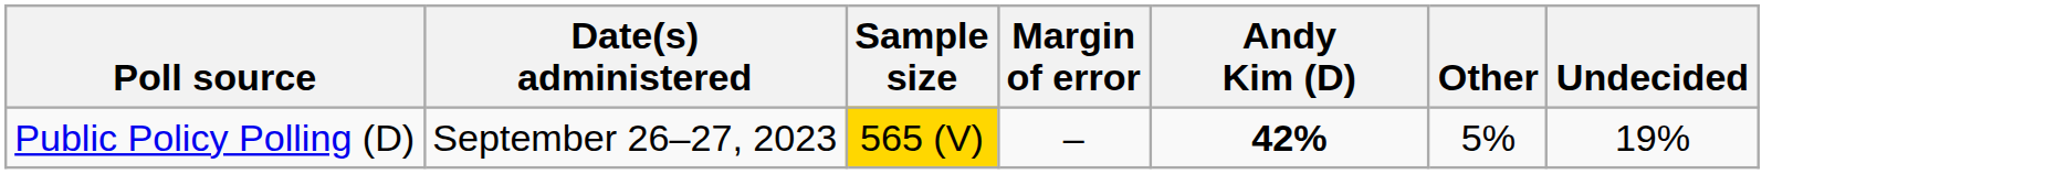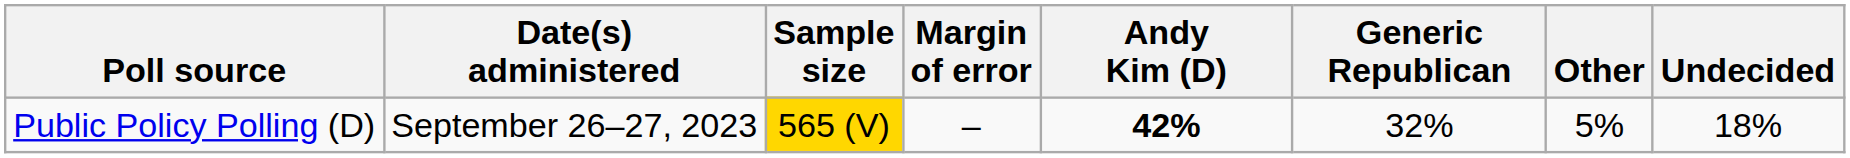 <table class="wikitable" style="font-size:90%;text-align:center;">
 <tr style="vertical-align:bottom">
 <th>Poll source</th>
 <th>Date(s)<br>administered</th>
 <th>Sample<br>size</th>
 <th>Margin<br>of error</th>
 <th style="width:100px;">Andy<br>Kim (D)</th>
+<th style="width:100px;">Generic<br>Republican</th>
 <th>Other</th>
 <th>Undecided</th>
 </tr>
 <tr>
 <td style="text-align:left;"><a href='#'>Public Policy Polling</a> (D)</td>
 <td>September 26–27, 2023</td>
 <td style="background: gold;">565 (V)</td>
 <td>–</td>
 <td><strong>42%</strong></td>
+<td>32%</td>
 <td>5%</td>
-<td>19%</td>
+<td>18%</td>
 </tr>
 </table>
